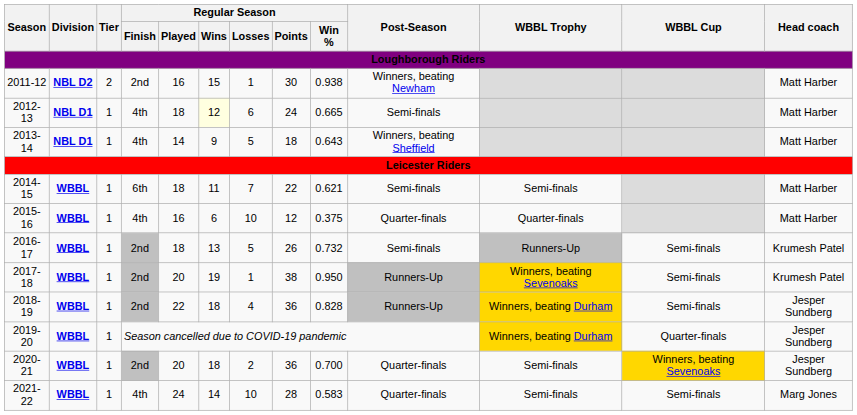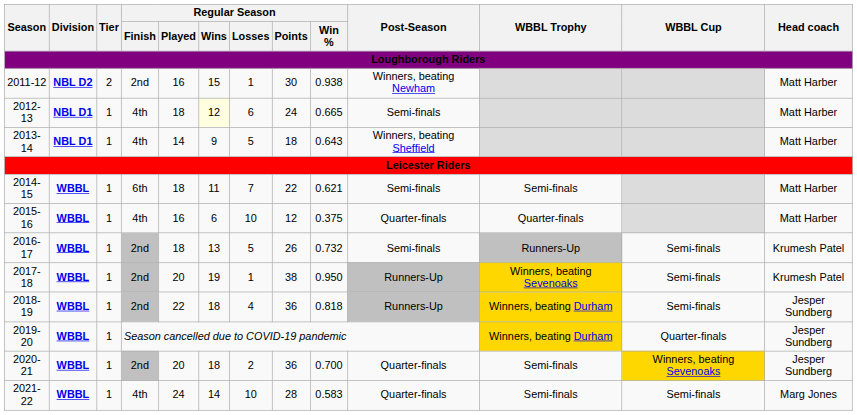 <table class="wikitable" style="font-size:100%;">
 <tr bgcolor="#efefef">
 <th rowspan="2">Season</th>
 <th rowspan="2">Division</th>
 <th rowspan="2">Tier</th>
 <th colspan="6">Regular Season</th>
 <th rowspan="2">Post-Season</th>
 <th rowspan="2">WBBL Trophy</th>
 <th rowspan="2">WBBL Cup</th>
 <th rowspan="2">Head coach</th>
 </tr>
 <tr>
 <th>Finish</th>
 <th>Played</th>
 <th>Wins</th>
 <th>Losses</th>
 <th>Points</th>
 <th>Win %</th>
 </tr>
 <tr>
 <td colspan="13" align=center bgcolor="purple"><span><strong>Loughborough Riders</strong></span></td>
 </tr>
 <tr>
 <td style="text-align:center;">2011-12</td>
 <td style="text-align:center;"><strong><a href='#'>NBL D2</a></strong></td>
 <td style="text-align:center;">2</td>
 <td style="text-align:center;">2nd</td>
 <td style="text-align:center;">16</td>
 <td style="text-align:center;">15</td>
 <td style="text-align:center;">1</td>
 <td style="text-align:center;">30</td>
 <td style="text-align:center;">0.938</td>
 <td style="text-align:center;">Winners, beating <a href='#'>Newham</a></td>
 <td style="text-align:center;"bgcolor=#DCDCDC></td>
 <td style="text-align:center;"bgcolor=#DCDCDC></td>
 <td style="text-align:center;">Matt Harber</td>
 </tr>
 <tr>
 <td style="text-align:center;">2012-13</td>
 <td style="text-align:center;"><strong><a href='#'>NBL D1</a></strong></td>
 <td style="text-align:center;">1</td>
 <td style="text-align:center;">4th</td>
 <td style="text-align:center;">18</td>
 <td style="background: lightyellow; text-align:center;">12</td>
 <td style="text-align:center;">6</td>
 <td style="text-align:center;">24</td>
 <td style="text-align:center;">0.665</td>
 <td style="text-align:center;">Semi-finals</td>
 <td style="text-align:center;"bgcolor=#DCDCDC></td>
 <td style="text-align:center;"bgcolor=#DCDCDC></td>
 <td style="text-align:center;">Matt Harber</td>
 </tr>
 <tr>
 <td style="text-align:center;">2013-14</td>
 <td style="text-align:center;"><strong><a href='#'>NBL D1</a></strong></td>
 <td style="text-align:center;">1</td>
 <td style="text-align:center;">4th</td>
 <td style="text-align:center;">14</td>
 <td style="text-align:center;">9</td>
 <td style="text-align:center;">5</td>
 <td style="text-align:center;">18</td>
 <td style="text-align:center;">0.643</td>
 <td style="text-align:center;">Winners, beating <a href='#'>Sheffield</a></td>
 <td style="text-align:center;"bgcolor=#DCDCDC></td>
 <td style="text-align:center;"bgcolor=#DCDCDC></td>
 <td style="text-align:center;">Matt Harber</td>
 </tr>
 <tr>
 <td colspan="13" align=center bgcolor="red"><span><strong>Leicester Riders</strong></span></td>
 </tr>
 <tr>
 <td style="text-align:center;">2014-15</td>
 <td style="text-align:center;"><strong><a href='#'>WBBL</a></strong></td>
 <td style="text-align:center;">1</td>
 <td style="text-align:center;">6th</td>
 <td style="text-align:center;">18</td>
 <td style="text-align:center;">11</td>
 <td style="text-align:center;">7</td>
 <td style="text-align:center;">22</td>
 <td style="text-align:center;">0.621</td>
 <td style="text-align:center;">Semi-finals</td>
 <td style="text-align:center;">Semi-finals</td>
 <td style="text-align:center;"bgcolor=#DCDCDC></td>
 <td style="text-align:center;">Matt Harber</td>
 </tr>
 <tr>
 <td style="text-align:center;">2015-16</td>
 <td style="text-align:center;"><strong><a href='#'>WBBL</a></strong></td>
 <td style="text-align:center;">1</td>
 <td style="text-align:center;">4th</td>
 <td style="text-align:center;">16</td>
 <td style="text-align:center;">6</td>
 <td style="text-align:center;">10</td>
 <td style="text-align:center;">12</td>
 <td style="text-align:center;">0.375</td>
 <td style="text-align:center;">Quarter-finals</td>
 <td style="text-align:center;">Quarter-finals</td>
 <td style="text-align:center;"bgcolor=#DCDCDC></td>
 <td style="text-align:center;">Matt Harber</td>
 </tr>
 <tr>
 <td style="text-align:center;">2016-17</td>
 <td style="text-align:center;"><strong><a href='#'>WBBL</a></strong></td>
 <td style="text-align:center;">1</td>
 <td style="text-align:center;"bgcolor=silver>2nd</td>
 <td style="text-align:center;">18</td>
 <td style="text-align:center;">13</td>
 <td style="text-align:center;">5</td>
 <td style="text-align:center;">26</td>
 <td style="text-align:center;">0.732</td>
 <td style="text-align:center;">Semi-finals</td>
 <td style="text-align:center;"bgcolor=silver>Runners-Up</td>
 <td style="text-align:center;">Semi-finals</td>
 <td style="text-align:center;">Krumesh Patel</td>
 </tr>
 <tr>
 <td style="text-align:center;">2017-18</td>
 <td style="text-align:center;"><strong><a href='#'>WBBL</a></strong></td>
 <td style="text-align:center;">1</td>
 <td style="text-align:center;"bgcolor=silver>2nd</td>
 <td style="text-align:center;">20</td>
 <td style="text-align:center;">19</td>
 <td style="text-align:center;">1</td>
 <td style="text-align:center;">38</td>
 <td style="text-align:center;">0.950</td>
 <td style="text-align:center;"bgcolor=silver>Runners-Up</td>
 <td style="text-align:center;"bgcolor=gold>Winners, beating <a href='#'>Sevenoaks</a></td>
 <td style="text-align:center;">Semi-finals</td>
 <td style="text-align:center;">Krumesh Patel</td>
 </tr>
 <tr>
 <td style="text-align:center;">2018-19</td>
 <td style="text-align:center;"><strong><a href='#'>WBBL</a></strong></td>
 <td style="text-align:center;">1</td>
 <td style="text-align:center;"bgcolor=silver>2nd</td>
 <td style="text-align:center;">22</td>
 <td style="text-align:center;">18</td>
 <td style="text-align:center;">4</td>
 <td style="text-align:center;">36</td>
-<td style="text-align:center;">0.828</td>
+<td style="text-align:center;">0.818</td>
 <td style="text-align:center;"bgcolor=silver>Runners-Up</td>
 <td style="text-align:center;"bgcolor=gold>Winners, beating <a href='#'>Durham</a></td>
 <td style="text-align:center;">Semi-finals</td>
 <td style="text-align:center;">Jesper Sundberg</td>
 </tr>
 <tr>
 <td style="text-align:center;">2019-20</td>
 <td style="text-align:center;"><strong><a href='#'>WBBL</a></strong></td>
 <td style="text-align:center;">1</td>
 <td colspan=7><em>Season cancelled due to COVID-19 pandemic</em></td>
 <td style="text-align:center;"bgcolor=gold>Winners, beating <a href='#'>Durham</a></td>
 <td style="text-align:center;">Quarter-finals</td>
 <td style="text-align:center;">Jesper Sundberg</td>
 </tr>
 <tr>
 <td style="text-align:center;">2020-21</td>
 <td style="text-align:center;"><strong><a href='#'>WBBL</a></strong></td>
 <td style="text-align:center;">1</td>
 <td style="text-align:center;"bgcolor=silver>2nd</td>
 <td style="text-align:center;">20</td>
 <td style="text-align:center;">18</td>
 <td style="text-align:center;">2</td>
 <td style="text-align:center;">36</td>
 <td style="text-align:center;">0.700</td>
 <td style="text-align:center;">Quarter-finals</td>
 <td style="text-align:center;">Semi-finals</td>
 <td style="text-align:center;"bgcolor=gold>Winners, beating <a href='#'>Sevenoaks</a></td>
 <td style="text-align:center;">Jesper Sundberg</td>
 </tr>
 <tr>
 <td style="text-align:center;">2021-22</td>
 <td style="text-align:center;"><strong><a href='#'>WBBL</a></strong></td>
 <td style="text-align:center;">1</td>
 <td style="text-align:center;">4th</td>
 <td style="text-align:center;">24</td>
 <td style="text-align:center;">14</td>
 <td style="text-align:center;">10</td>
 <td style="text-align:center;">28</td>
 <td style="text-align:center;">0.583</td>
 <td style="text-align:center;">Quarter-finals</td>
 <td style="text-align:center;">Semi-finals</td>
 <td style="text-align:center;">Semi-finals</td>
 <td style="text-align:center;">Marg Jones</td>
 </tr>
 </table>
